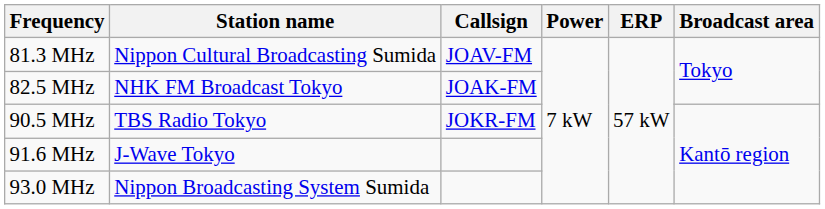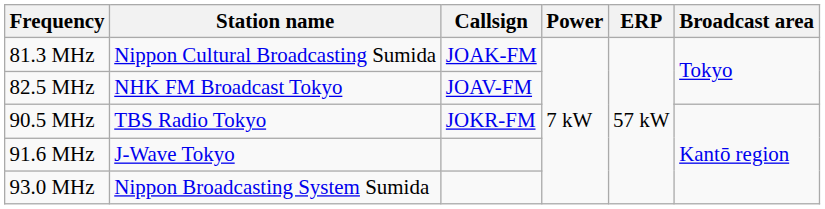 <table class="wikitable">
 <tr>
 <th>Frequency</th>
 <th>Station name</th>
 <th>Callsign</th>
 <th>Power</th>
 <th>ERP</th>
 <th>Broadcast area</th>
 </tr>
 <tr>
 <td>81.3 MHz</td>
 <td><a href='#'>Nippon Cultural Broadcasting</a> Sumida</td>
-<td><a href='#'>JOAV-FM</a></td>
+<td><a href='#'>JOAK-FM</a></td>
 <td rowspan=5>7 kW</td>
 <td rowspan=5>57 kW</td>
 <td rowspan=2><a href='#'>Tokyo</a></td>
 </tr>
 <tr>
 <td>82.5 MHz</td>
 <td><a href='#'>NHK FM Broadcast Tokyo</a></td>
-<td><a href='#'>JOAK-FM</a></td>
+<td><a href='#'>JOAV-FM</a></td>
 </tr>
 <tr>
 <td>90.5 MHz</td>
 <td><a href='#'>TBS Radio Tokyo</a></td>
 <td><a href='#'>JOKR-FM</a></td>
 <td rowspan=3><a href='#'>Kantō region</a></td>
 </tr>
 <tr>
 <td>91.6 MHz</td>
 <td><a href='#'>J-Wave Tokyo</a></td>
 <td> </td>
 </tr>
 <tr>
 <td>93.0 MHz</td>
 <td><a href='#'>Nippon Broadcasting System</a> Sumida</td>
 <td> </td>
 </tr>
 </table>
